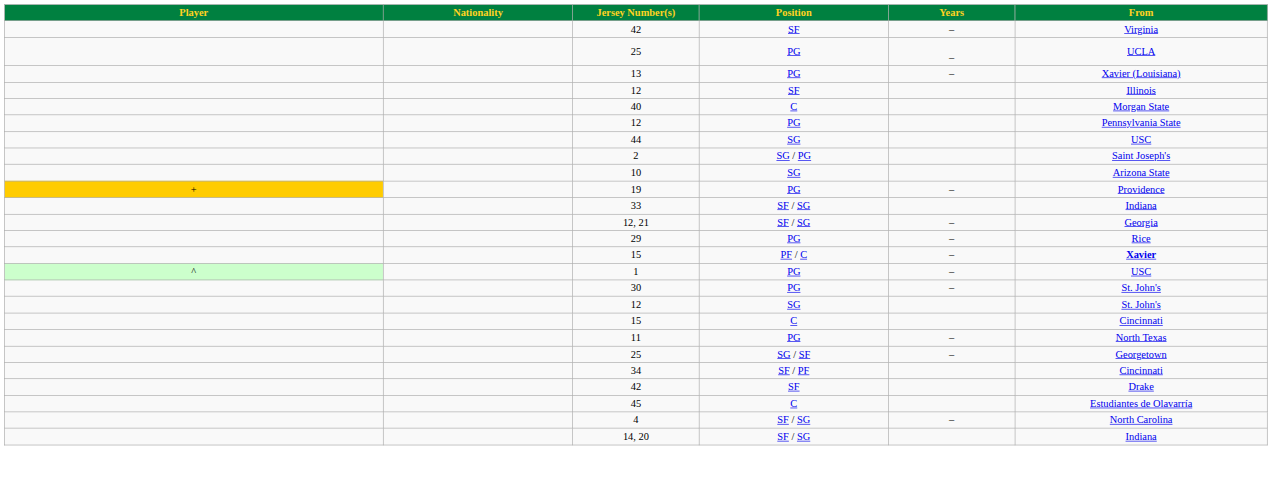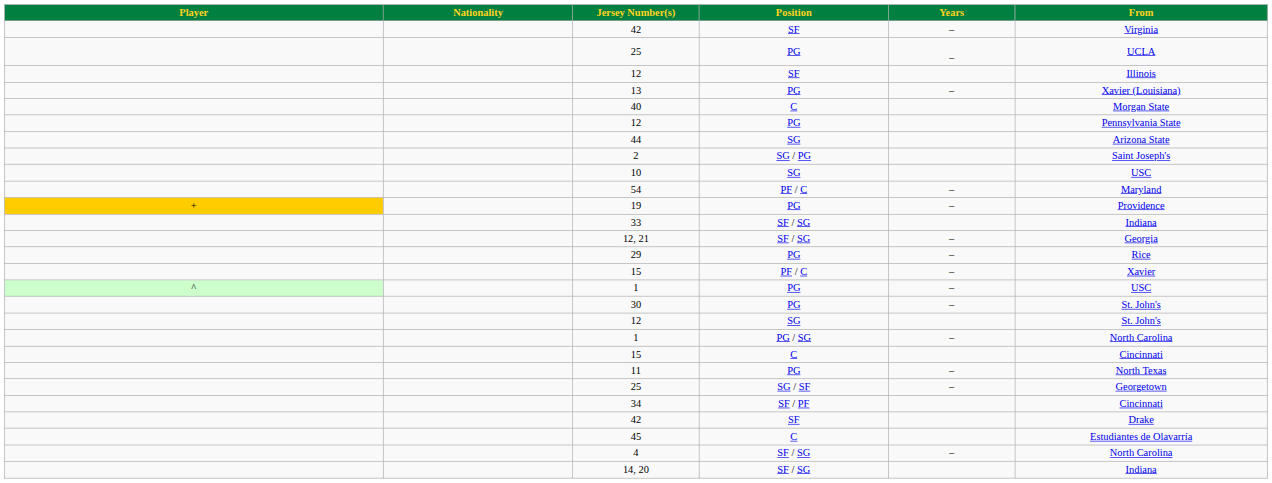 <table class="wikitable" style="text-align:center" width="98%">
 <tr>
 <th style="background:#008040;color:#FFD321;" width="30%">Player</th>
 <th style="background:#008040;color:#FFD321;" width="15%">Nationality</th>
 <th style="background:#008040;color:#FFD321;" width="10%">Jersey Number(s)</th>
 <th style="background:#008040;color:#FFD321;" width="15%">Position</th>
 <th style="background:#008040;color:#FFD321;" width="10%">Years</th>
 <th style="background:#008040;color:#FFD321;" width="20%">From</th>
 </tr>
 <tr>
 <td></td>
 <td></td>
 <td>42</td>
 <td><a href='#'>SF</a></td>
 <td>–</td>
 <td><a href='#'>Virginia</a></td>
 </tr>
 <tr>
 <td></td>
 <td></td>
 <td>25</td>
 <td><a href='#'>PG</a></td>
 <td><br>–</td>
 <td><a href='#'>UCLA</a></td>
 </tr>
 <tr>
 <td></td>
 <td></td>
+<td>12</td>
+<td><a href='#'>SF</a></td>
+<td></td>
+<td><a href='#'>Illinois</a></td>
+</tr>
+<tr>
+<td></td>
+<td></td>
 <td>13</td>
 <td><a href='#'>PG</a></td>
 <td>–</td>
 <td><a href='#'>Xavier (Louisiana)</a></td>
-</tr>
-<tr>
-<td></td>
-<td></td>
-<td>12</td>
-<td><a href='#'>SF</a></td>
-<td></td>
-<td><a href='#'>Illinois</a></td>
 </tr>
 <tr>
 <td></td>
 <td></td>
 <td>40</td>
 <td><a href='#'>C</a></td>
 <td></td>
 <td><a href='#'>Morgan State</a></td>
 </tr>
 <tr>
 <td></td>
 <td></td>
 <td>12</td>
 <td><a href='#'>PG</a></td>
 <td></td>
 <td><a href='#'>Pennsylvania State</a></td>
 </tr>
 <tr>
 <td></td>
 <td></td>
 <td>44</td>
 <td><a href='#'>SG</a></td>
 <td></td>
-<td><a href='#'>USC</a></td>
+<td><a href='#'>Arizona State</a></td>
 </tr>
 <tr>
 <td></td>
 <td></td>
 <td>2</td>
 <td><a href='#'>SG</a> / <a href='#'>PG</a></td>
 <td></td>
 <td><a href='#'>Saint Joseph's</a></td>
 </tr>
 <tr>
 <td></td>
 <td></td>
 <td>10</td>
 <td><a href='#'>SG</a></td>
 <td></td>
-<td><a href='#'>Arizona State</a></td>
+<td><a href='#'>USC</a></td>
+</tr>
+<tr>
+<td></td>
+<td></td>
+<td>54</td>
+<td><a href='#'>PF</a> / <a href='#'>C</a></td>
+<td>–</td>
+<td><a href='#'>Maryland</a></td>
 </tr>
 <tr>
 <td bgcolor="#FFCC00">+ </td>
 <td></td>
 <td>19</td>
 <td><a href='#'>PG</a></td>
 <td>–</td>
 <td><a href='#'>Providence</a></td>
 </tr>
 <tr>
 <td></td>
 <td></td>
 <td>33</td>
 <td><a href='#'>SF</a> / <a href='#'>SG</a></td>
 <td></td>
 <td><a href='#'>Indiana</a></td>
 </tr>
 <tr>
 <td></td>
 <td></td>
 <td>12, 21</td>
 <td><a href='#'>SF</a> / <a href='#'>SG</a></td>
 <td>–</td>
 <td><a href='#'>Georgia</a></td>
 </tr>
 <tr>
 <td></td>
 <td></td>
 <td>29</td>
 <td><a href='#'>PG</a></td>
 <td>–<br></td>
 <td><a href='#'>Rice</a></td>
 </tr>
 <tr>
 <td></td>
 <td></td>
 <td>15</td>
 <td><a href='#'>PF</a> / <a href='#'>C</a></td>
 <td>–</td>
-<td><strong><a href='#'>Xavier</a></strong></td>
+<td><a href='#'>Xavier</a></td>
 </tr>
 <tr>
 <td bgcolor="CCFFCC">^ </td>
 <td></td>
 <td>1</td>
 <td><a href='#'>PG</a></td>
 <td>–</td>
 <td><a href='#'>USC</a></td>
 </tr>
 <tr>
 <td></td>
 <td></td>
 <td>30</td>
 <td><a href='#'>PG</a></td>
 <td>–</td>
 <td><a href='#'>St. John's</a></td>
 </tr>
 <tr>
 <td></td>
 <td></td>
 <td>12</td>
 <td><a href='#'>SG</a></td>
 <td></td>
 <td><a href='#'>St. John's</a></td>
+</tr>
+<tr>
+<td></td>
+<td></td>
+<td>1</td>
+<td><a href='#'>PG</a> / <a href='#'>SG</a></td>
+<td>–</td>
+<td><a href='#'>North Carolina</a></td>
 </tr>
 <tr>
 <td></td>
 <td></td>
 <td>15</td>
 <td><a href='#'>C</a></td>
 <td></td>
 <td><a href='#'>Cincinnati</a></td>
 </tr>
 <tr>
 <td></td>
 <td></td>
 <td>11</td>
 <td><a href='#'>PG</a></td>
 <td>–</td>
 <td><a href='#'>North Texas</a></td>
 </tr>
 <tr>
 <td></td>
 <td></td>
 <td>25</td>
 <td><a href='#'>SG</a> / <a href='#'>SF</a></td>
 <td>–</td>
 <td><a href='#'>Georgetown</a></td>
 </tr>
 <tr>
 <td></td>
 <td></td>
 <td>34</td>
 <td><a href='#'>SF</a> / <a href='#'>PF</a></td>
 <td></td>
 <td><a href='#'>Cincinnati</a></td>
 </tr>
 <tr>
 <td></td>
 <td></td>
 <td>42</td>
 <td><a href='#'>SF</a></td>
 <td></td>
 <td><a href='#'>Drake</a></td>
 </tr>
 <tr>
 <td></td>
 <td></td>
 <td>45</td>
 <td><a href='#'>C</a></td>
 <td></td>
 <td><a href='#'>Estudiantes de Olavarría</a></td>
 </tr>
 <tr>
 <td></td>
 <td></td>
 <td>4</td>
 <td><a href='#'>SF</a> / <a href='#'>SG</a></td>
 <td>–</td>
 <td><a href='#'>North Carolina</a></td>
 </tr>
 <tr>
 <td></td>
 <td></td>
 <td>14, 20</td>
 <td><a href='#'>SF</a> / <a href='#'>SG</a></td>
 <td></td>
 <td><a href='#'>Indiana</a></td>
 </tr>
 </table>
